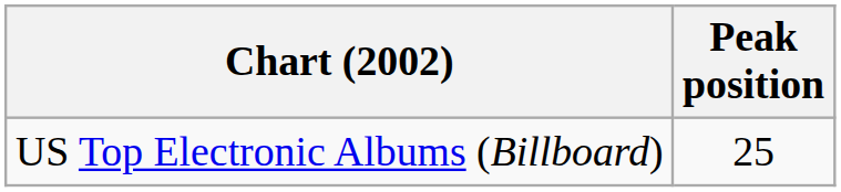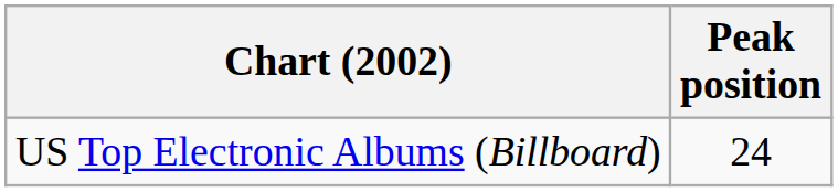 <table class="wikitable">
 <tr>
 <th>Chart (2002)</th>
 <th>Peak<br>position</th>
 </tr>
 <tr>
 <td>US <a href='#'>Top Electronic Albums</a> (<em>Billboard</em>)</td>
-<td style="text-align:center;">25</td>
+<td style="text-align:center;">24</td>
 </tr>
 </table>
